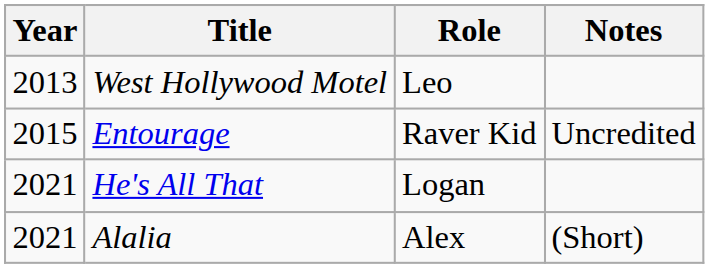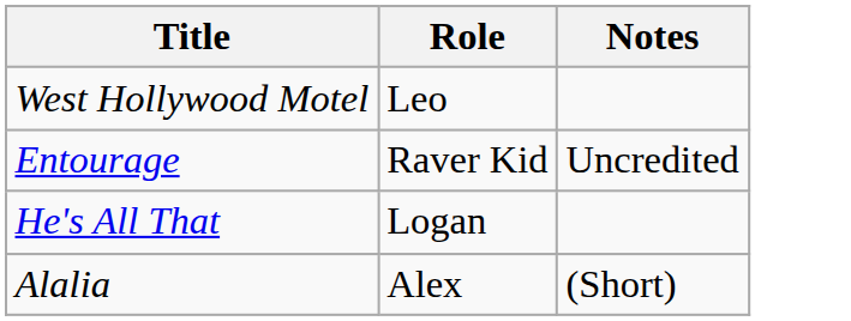 <table class="wikitable sortable">
 <tr>
-<th>Year</th>
 <th>Title</th>
 <th>Role</th>
 <th class="unsortable">Notes</th>
 </tr>
 <tr>
-<td>2013</td>
 <td><em>West Hollywood Motel</em></td>
 <td>Leo</td>
 <td></td>
 </tr>
 <tr>
-<td>2015</td>
 <td><em><a href='#'>Entourage</a></em></td>
 <td>Raver Kid</td>
 <td>Uncredited</td>
 </tr>
 <tr>
-<td>2021</td>
 <td><em><a href='#'>He's All That</a></em></td>
 <td>Logan</td>
 <td></td>
 </tr>
 <tr>
-<td>2021</td>
 <td><em>Alalia</em></td>
 <td>Alex</td>
 <td>(Short)</td>
 </tr>
 </table>
